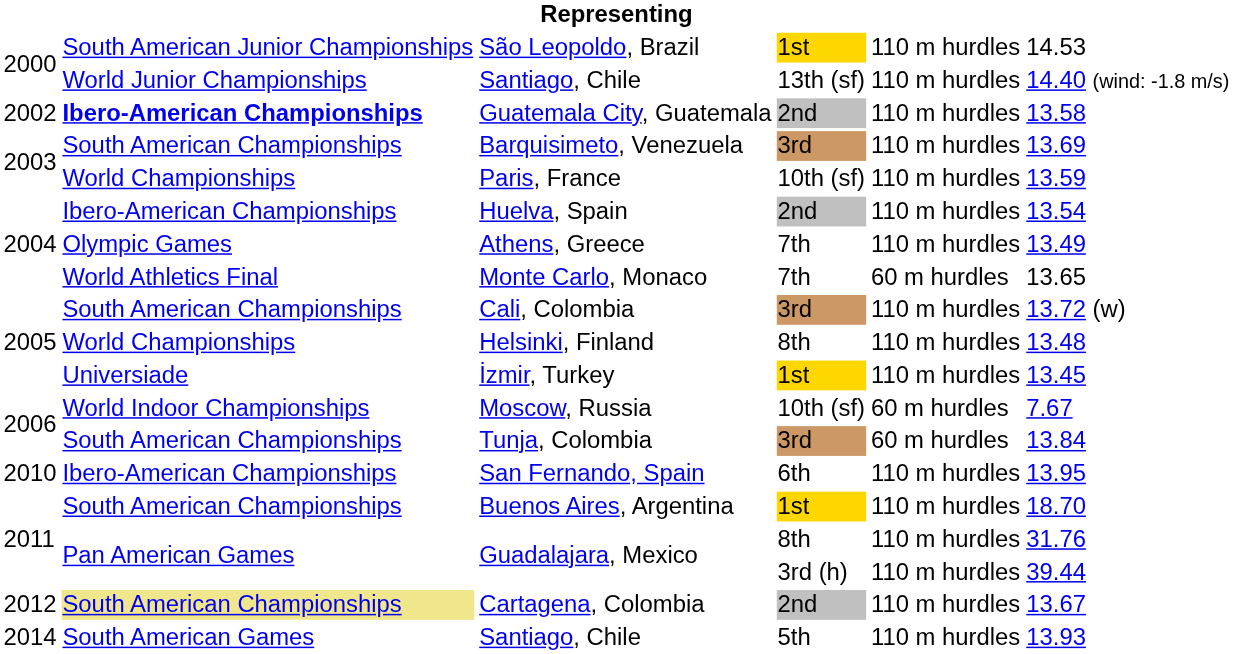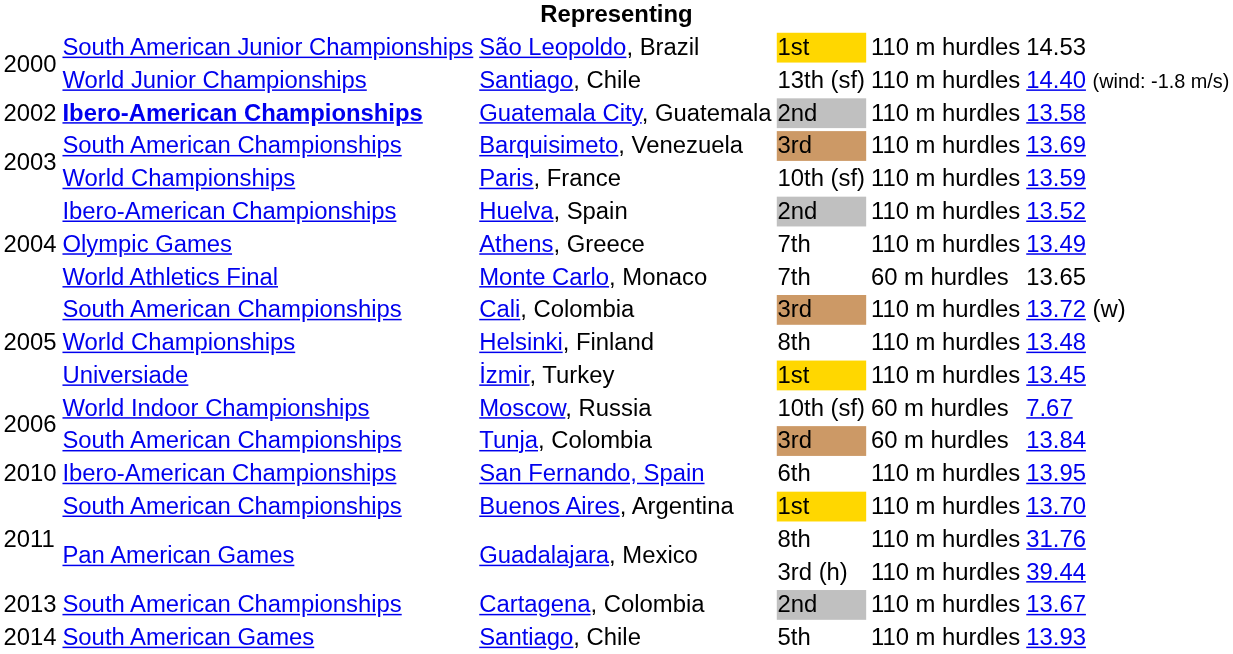 <table>
 <tr>
 <th colspan="6">Representing </th>
 </tr>
 <tr>
 <td rowspan=2>2000</td>
 <td><a href='#'>South American Junior Championships</a></td>
 <td><a href='#'>São Leopoldo</a>, Brazil</td>
 <td bgcolor=gold>1st</td>
 <td>110 m hurdles</td>
 <td>14.53</td>
 </tr>
 <tr>
 <td><a href='#'>World Junior Championships</a></td>
 <td><a href='#'>Santiago</a>, Chile</td>
 <td>13th (sf)</td>
 <td>110 m hurdles</td>
 <td><a href='#'>14.40</a> <small>(wind: -1.8 m/s)</small></td>
 </tr>
 <tr>
 <td>2002</td>
 <td><strong><a href='#'>Ibero-American Championships</a></strong></td>
 <td><a href='#'>Guatemala City</a>, Guatemala</td>
 <td bgcolor=silver>2nd</td>
 <td>110 m hurdles</td>
 <td><a href='#'>13.58</a></td>
 </tr>
 <tr>
 <td rowspan=2>2003</td>
 <td><a href='#'>South American Championships</a></td>
 <td><a href='#'>Barquisimeto</a>, Venezuela</td>
 <td bgcolor=cc9966>3rd</td>
 <td>110 m hurdles</td>
 <td><a href='#'>13.69</a></td>
 </tr>
 <tr>
 <td><a href='#'>World Championships</a></td>
 <td><a href='#'>Paris</a>, France</td>
 <td>10th (sf)</td>
 <td>110 m hurdles</td>
 <td><a href='#'>13.59</a></td>
 </tr>
 <tr>
 <td rowspan=3>2004</td>
 <td><a href='#'>Ibero-American Championships</a></td>
 <td><a href='#'>Huelva</a>, Spain</td>
 <td bgcolor=silver>2nd</td>
 <td>110 m hurdles</td>
-<td><a href='#'>13.54</a></td>
+<td><a href='#'>13.52</a></td>
 </tr>
 <tr>
 <td><a href='#'>Olympic Games</a></td>
 <td><a href='#'>Athens</a>, Greece</td>
 <td>7th</td>
 <td>110 m hurdles</td>
 <td><a href='#'>13.49</a></td>
 </tr>
 <tr>
 <td><a href='#'>World Athletics Final</a></td>
 <td><a href='#'>Monte Carlo</a>, Monaco</td>
 <td>7th</td>
 <td>60 m hurdles</td>
 <td>13.65</td>
 </tr>
 <tr>
 <td rowspan=3>2005</td>
 <td><a href='#'>South American Championships</a></td>
 <td><a href='#'>Cali</a>, Colombia</td>
 <td bgcolor=cc9966>3rd</td>
 <td>110 m hurdles</td>
 <td><a href='#'>13.72</a> (w)</td>
 </tr>
 <tr>
 <td><a href='#'>World Championships</a></td>
 <td><a href='#'>Helsinki</a>, Finland</td>
 <td>8th</td>
 <td>110 m hurdles</td>
 <td><a href='#'>13.48</a></td>
 </tr>
 <tr>
 <td><a href='#'>Universiade</a></td>
 <td><a href='#'>İzmir</a>, Turkey</td>
 <td bgcolor=gold>1st</td>
 <td>110 m hurdles</td>
 <td><a href='#'>13.45</a></td>
 </tr>
 <tr>
 <td rowspan=2>2006</td>
 <td><a href='#'>World Indoor Championships</a></td>
 <td><a href='#'>Moscow</a>, Russia</td>
 <td>10th (sf)</td>
 <td>60 m hurdles</td>
 <td><a href='#'>7.67</a></td>
 </tr>
 <tr>
 <td><a href='#'>South American Championships</a></td>
 <td><a href='#'>Tunja</a>, Colombia</td>
 <td bgcolor=cc9966>3rd</td>
 <td>60 m hurdles</td>
 <td><a href='#'>13.84</a></td>
 </tr>
 <tr>
 <td>2010</td>
 <td><a href='#'>Ibero-American Championships</a></td>
 <td><a href='#'>San Fernando, Spain</a></td>
 <td>6th</td>
 <td>110 m hurdles</td>
 <td><a href='#'>13.95</a></td>
 </tr>
 <tr>
 <td rowspan=3>2011</td>
 <td><a href='#'>South American Championships</a></td>
 <td><a href='#'>Buenos Aires</a>, Argentina</td>
 <td bgcolor=gold>1st</td>
 <td>110 m hurdles</td>
-<td><a href='#'>18.70</a></td>
+<td><a href='#'>13.70</a></td>
 </tr>
 <tr>
 <td rowspan=2><a href='#'>Pan American Games</a></td>
 <td rowspan=2><a href='#'>Guadalajara</a>, Mexico</td>
 <td>8th</td>
 <td>110 m hurdles</td>
 <td><a href='#'>31.76</a></td>
 </tr>
 <tr>
 <td>3rd (h)</td>
 <td>110 m hurdles</td>
 <td><a href='#'>39.44</a></td>
 </tr>
 <tr>
-<td>2012</td>
-<td style="background: khaki;"><a href='#'>South American Championships</a></td>
+<td>2013</td>
+<td><a href='#'>South American Championships</a></td>
 <td><a href='#'>Cartagena</a>, Colombia</td>
 <td bgcolor=silver>2nd</td>
 <td>110 m hurdles</td>
 <td><a href='#'>13.67</a></td>
 </tr>
 <tr>
 <td>2014</td>
 <td><a href='#'>South American Games</a></td>
 <td><a href='#'>Santiago</a>, Chile</td>
 <td>5th</td>
 <td>110 m hurdles</td>
 <td><a href='#'>13.93</a></td>
 </tr>
 </table>
